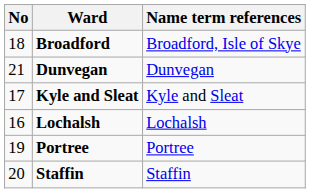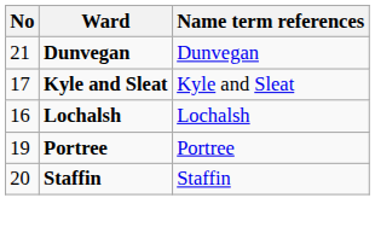 <table class="wikitable">
 <tr>
 <th>No</th>
 <th>Ward</th>
 <th>Name term references</th>
-</tr>
-<tr>
-<td>18</td>
-<td><strong>Broadford</strong></td>
-<td><a href='#'>Broadford, Isle of Skye</a></td>
 </tr>
 <tr>
 <td>21</td>
 <td><strong>Dunvegan</strong></td>
 <td><a href='#'>Dunvegan</a></td>
 </tr>
 <tr>
 <td>17</td>
 <td><strong>Kyle and Sleat</strong></td>
 <td><a href='#'>Kyle</a> and <a href='#'>Sleat</a></td>
 </tr>
 <tr>
 <td>16</td>
 <td><strong>Lochalsh</strong></td>
 <td><a href='#'>Lochalsh</a></td>
 </tr>
 <tr>
 <td>19</td>
 <td><strong>Portree</strong></td>
 <td><a href='#'>Portree</a></td>
 </tr>
 <tr>
 <td>20</td>
 <td><strong>Staffin</strong></td>
 <td><a href='#'>Staffin</a></td>
 </tr>
 </table>
